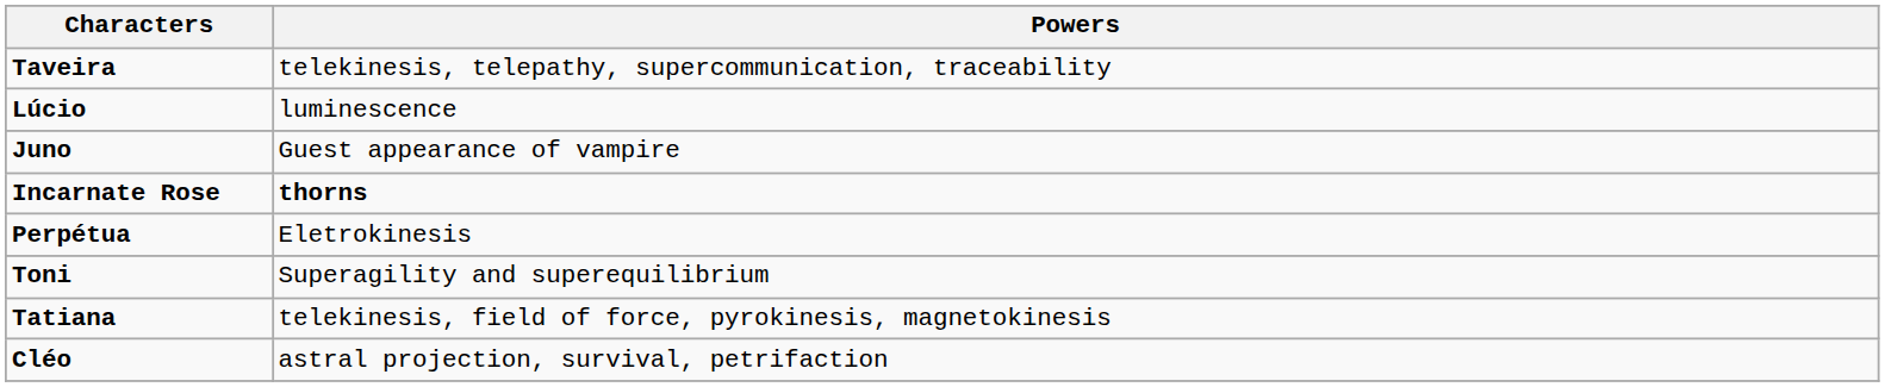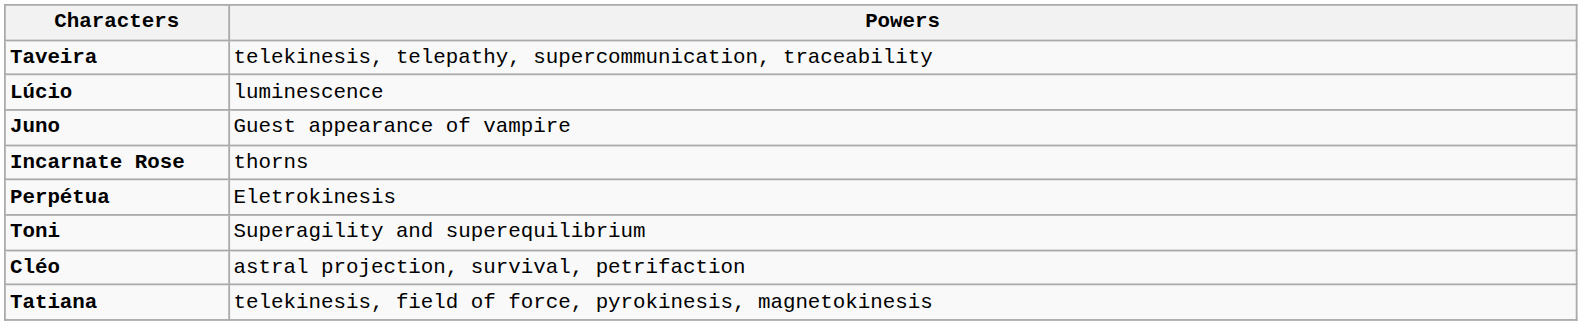 <table class="wikitable" width="100%"  style="font-size: 90%">
 <tr>
 <th>Characters</th>
 <th>Powers</th>
 </tr>
 <tr>
 <td width="120px"><strong>Taveira</strong></td>
 <td>telekinesis, telepathy, supercommunication, traceability</td>
 </tr>
 <tr>
 <td><strong>Lúcio</strong></td>
 <td>luminescence</td>
 </tr>
 <tr>
 <td><strong>Juno</strong></td>
 <td>Guest appearance of vampire</td>
 </tr>
 <tr>
 <td><strong>Incarnate Rose</strong></td>
-<td><strong>thorns</strong></td>
+<td>thorns</td>
 </tr>
 <tr>
 <td><strong>Perpétua</strong></td>
 <td>Eletrokinesis</td>
 </tr>
 <tr>
 <td><strong>Toni</strong></td>
 <td>Superagility and superequilibrium</td>
 </tr>
 <tr>
+<td><strong>Cléo</strong></td>
+<td>astral projection, survival, petrifaction</td>
+</tr>
+<tr>
 <td><strong>Tatiana</strong></td>
 <td>telekinesis, field of force, pyrokinesis, magnetokinesis</td>
 </tr>
-<tr>
-<td><strong>Cléo</strong></td>
-<td>astral projection, survival, petrifaction</td>
-</tr>
 </table>
